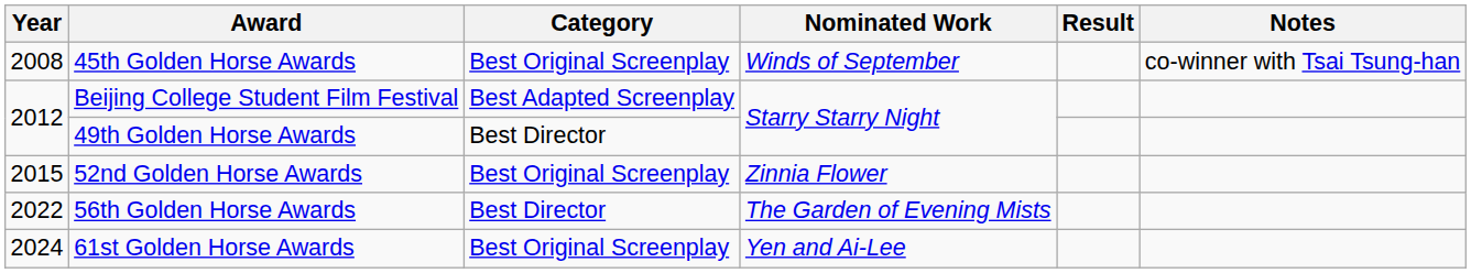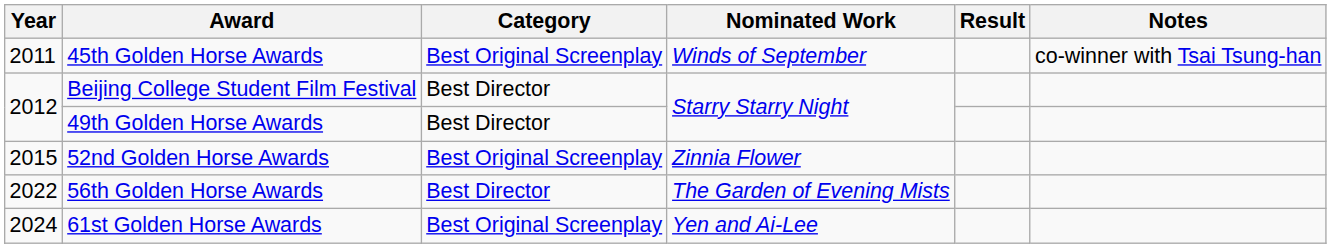 <table class="wikitable">
 <tr>
 <th>Year</th>
 <th>Award</th>
 <th>Category</th>
 <th>Nominated Work</th>
 <th>Result</th>
 <th>Notes</th>
 </tr>
 <tr>
-<td>2008</td>
+<td>2011</td>
 <td><a href='#'>45th Golden Horse Awards</a></td>
 <td><a href='#'>Best Original Screenplay</a></td>
 <td><em><a href='#'>Winds of September</a></em></td>
 <td></td>
 <td>co-winner with <a href='#'>Tsai Tsung-han</a></td>
 </tr>
 <tr>
 <td rowspan="2">2012</td>
 <td><a href='#'>Beijing College Student Film Festival</a></td>
-<td><a href='#'>Best Adapted Screenplay</a></td>
+<td>Best Director</td>
 <td rowspan="2"><a href='#'><em>Starry Starry Night</em></a></td>
 <td></td>
 <td></td>
 </tr>
 <tr>
 <td><a href='#'>49th Golden Horse Awards</a></td>
 <td>Best Director</td>
 <td></td>
 <td></td>
 </tr>
 <tr>
 <td>2015</td>
 <td><a href='#'>52nd Golden Horse Awards</a></td>
 <td><a href='#'>Best Original Screenplay</a></td>
 <td><em><a href='#'>Zinnia Flower</a></em></td>
 <td></td>
 <td></td>
 </tr>
 <tr>
 <td>2022</td>
 <td><a href='#'>56th Golden Horse Awards</a></td>
 <td><a href='#'>Best Director</a></td>
 <td><em><a href='#'>The Garden of Evening Mists</a></em></td>
 <td></td>
 <td></td>
 </tr>
 <tr>
 <td>2024</td>
 <td><a href='#'>61st Golden Horse Awards</a></td>
 <td><a href='#'>Best Original Screenplay</a></td>
 <td><em><a href='#'>Yen and Ai-Lee</a></em></td>
 <td></td>
 <td></td>
 </tr>
 </table>
